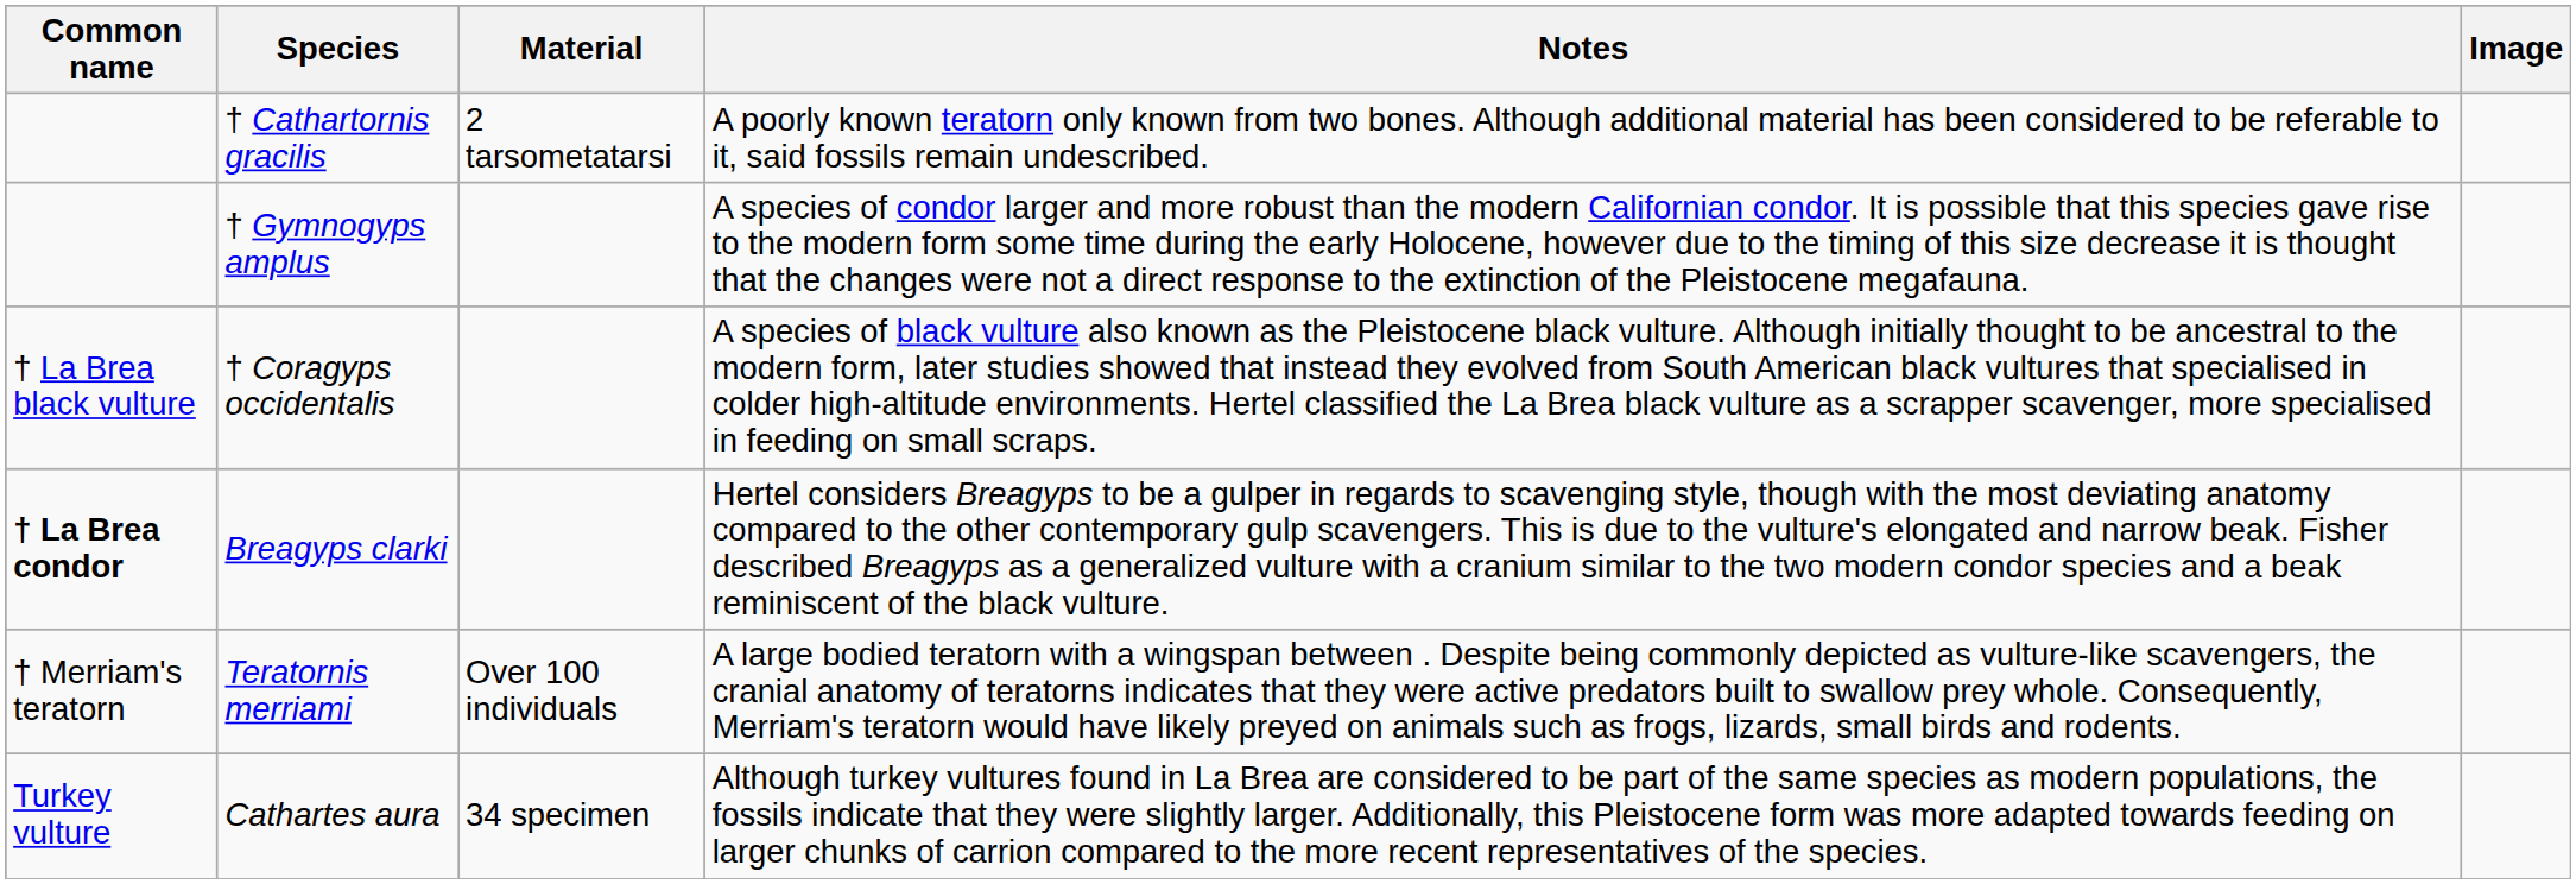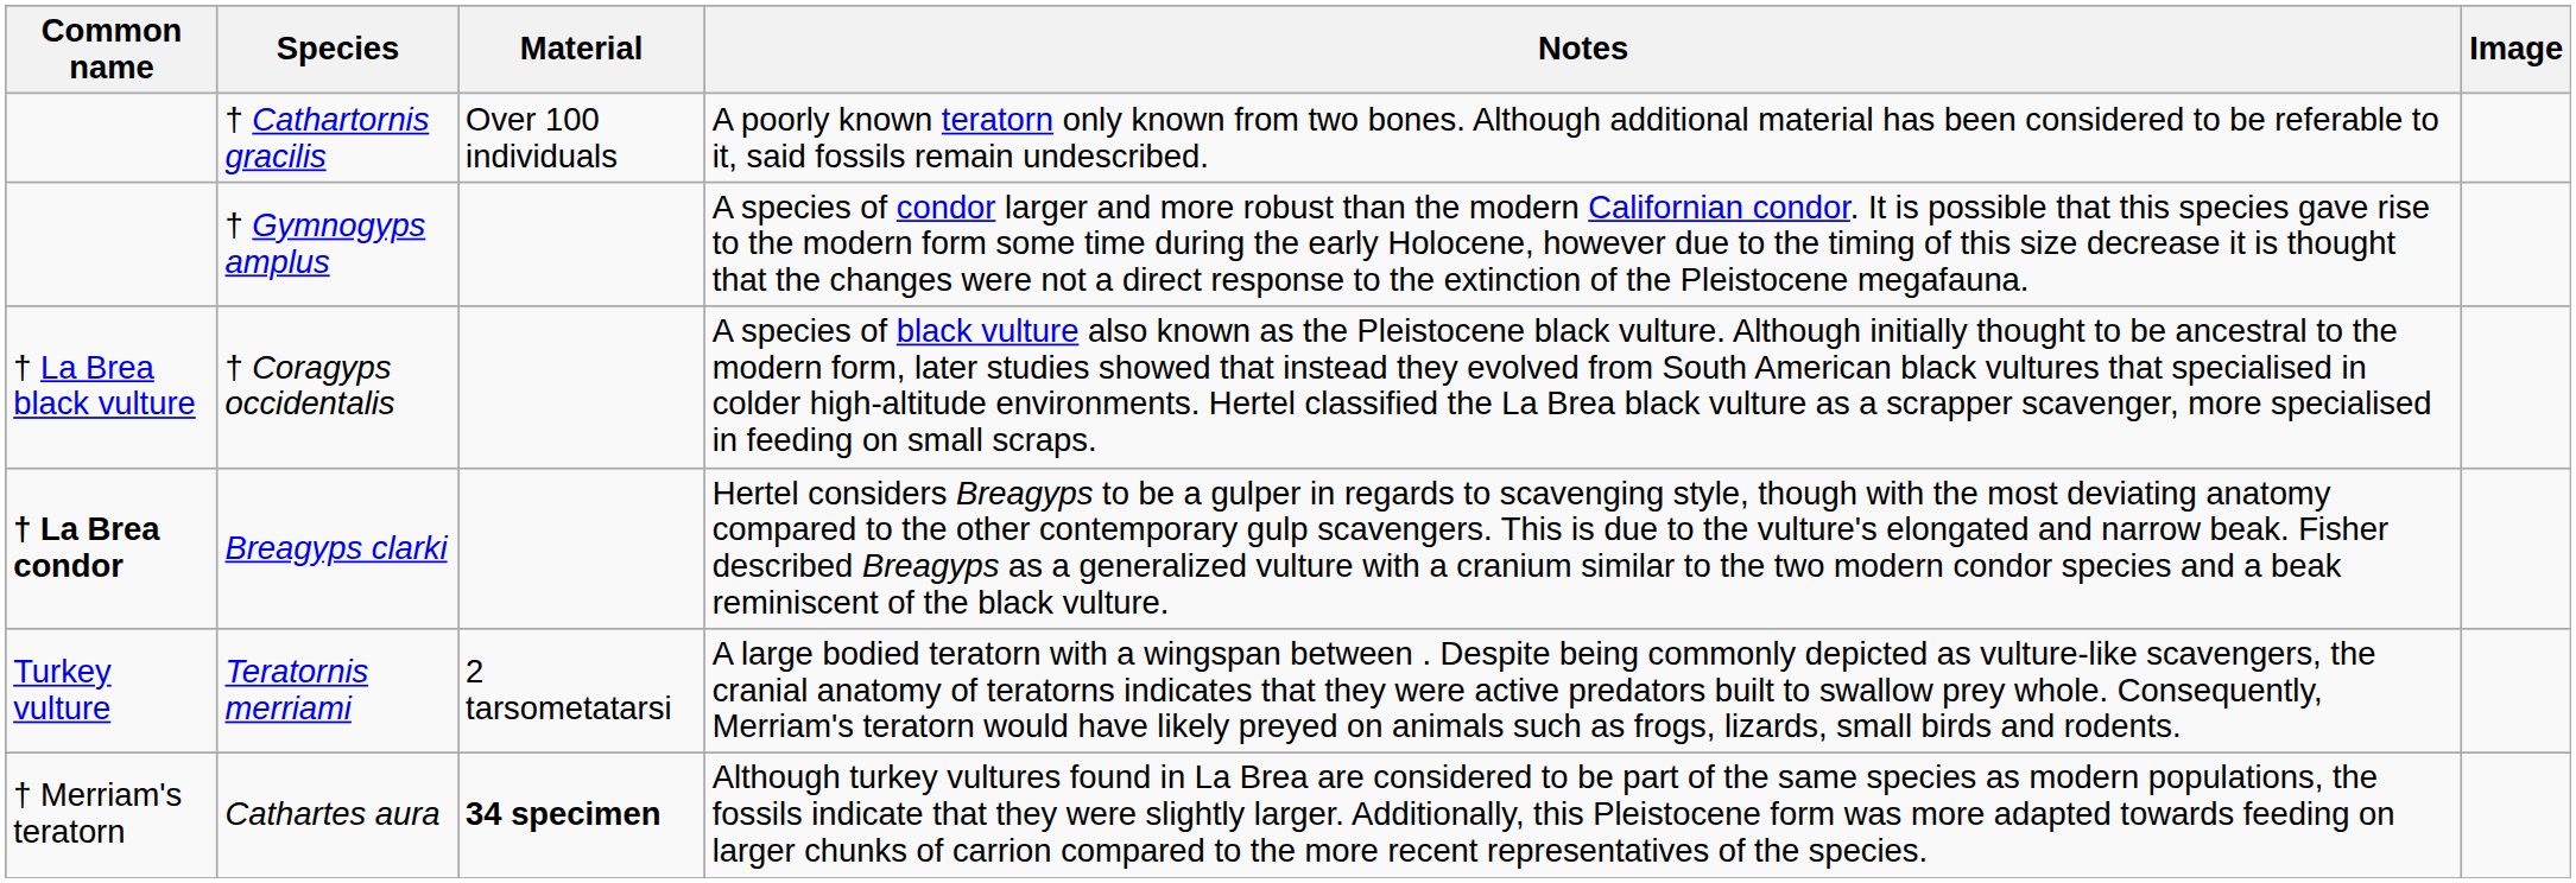 <table class="wikitable" align="center" width="100%">
 <tr>
 <th>Common name</th>
 <th>Species</th>
 <th>Material</th>
 <th>Notes</th>
 <th>Image</th>
 </tr>
 <tr>
 <td></td>
 <td>† <em><a href='#'>Cathartornis gracilis</a></em></td>
-<td>2 tarsometatarsi</td>
+<td>Over 100 individuals</td>
 <td>A poorly known <a href='#'>teratorn</a> only known from two bones. Although additional material has been considered to be referable to it, said fossils remain undescribed.</td>
 <td></td>
 </tr>
 <tr>
 <td></td>
 <td>† <em><a href='#'>Gymnogyps amplus</a></em></td>
 <td></td>
 <td>A species of <a href='#'>condor</a> larger and more robust than the modern <a href='#'>Californian condor</a>. It is possible that this species gave rise to the modern form some time during the early Holocene, however due to the timing of this size decrease it is thought that the changes were not a direct response to the extinction of the Pleistocene megafauna.</td>
 <td></td>
 </tr>
 <tr>
 <td>† <a href='#'>La Brea black vulture</a></td>
 <td>† <em>Coragyps occidentalis</em></td>
 <td></td>
 <td>A species of <a href='#'>black vulture</a> also known as the Pleistocene black vulture. Although initially thought to be ancestral to the modern form, later studies showed that instead they evolved from South American black vultures that specialised in colder high-altitude environments. Hertel classified the La Brea black vulture as a scrapper scavenger, more specialised in feeding on small scraps.</td>
 <td></td>
 </tr>
 <tr>
 <td><strong>† La Brea condor </strong></td>
 <td><em><a href='#'>Breagyps clarki</a></em></td>
 <td></td>
 <td>Hertel considers <em>Breagyps</em> to be a gulper in regards to scavenging style, though with the most deviating anatomy compared to the other contemporary gulp scavengers. This is due to the vulture's elongated and narrow beak. Fisher described <em>Breagyps</em> as a generalized vulture with a cranium similar to the two modern condor species and a beak reminiscent of the black vulture.</td>
 <td></td>
 </tr>
 <tr>
-<td>† Merriam's teratorn </td>
+<td><a href='#'>Turkey vulture</a></td>
 <td><em><a href='#'>Teratornis merriami</a></em></td>
-<td>Over 100 individuals</td>
+<td>2 tarsometatarsi</td>
 <td>A large bodied teratorn with a wingspan between . Despite being commonly depicted as vulture-like scavengers, the cranial anatomy of teratorns indicates that they were active predators built to swallow prey whole. Consequently, Merriam's teratorn would have likely preyed on animals such as frogs, lizards, small birds and rodents.</td>
 <td></td>
 </tr>
 <tr>
-<td><a href='#'>Turkey vulture</a></td>
+<td>† Merriam's teratorn </td>
 <td><em>Cathartes aura</em></td>
-<td>34 specimen</td>
+<td><strong>34 specimen</strong></td>
 <td>Although turkey vultures found in La Brea are considered to be part of the same species as modern populations, the fossils indicate that they were slightly larger. Additionally, this Pleistocene form was more adapted towards feeding on larger chunks of carrion compared to the more recent representatives of the species.</td>
 <td></td>
 </tr>
 <tr>
 </tr>
 </table>
